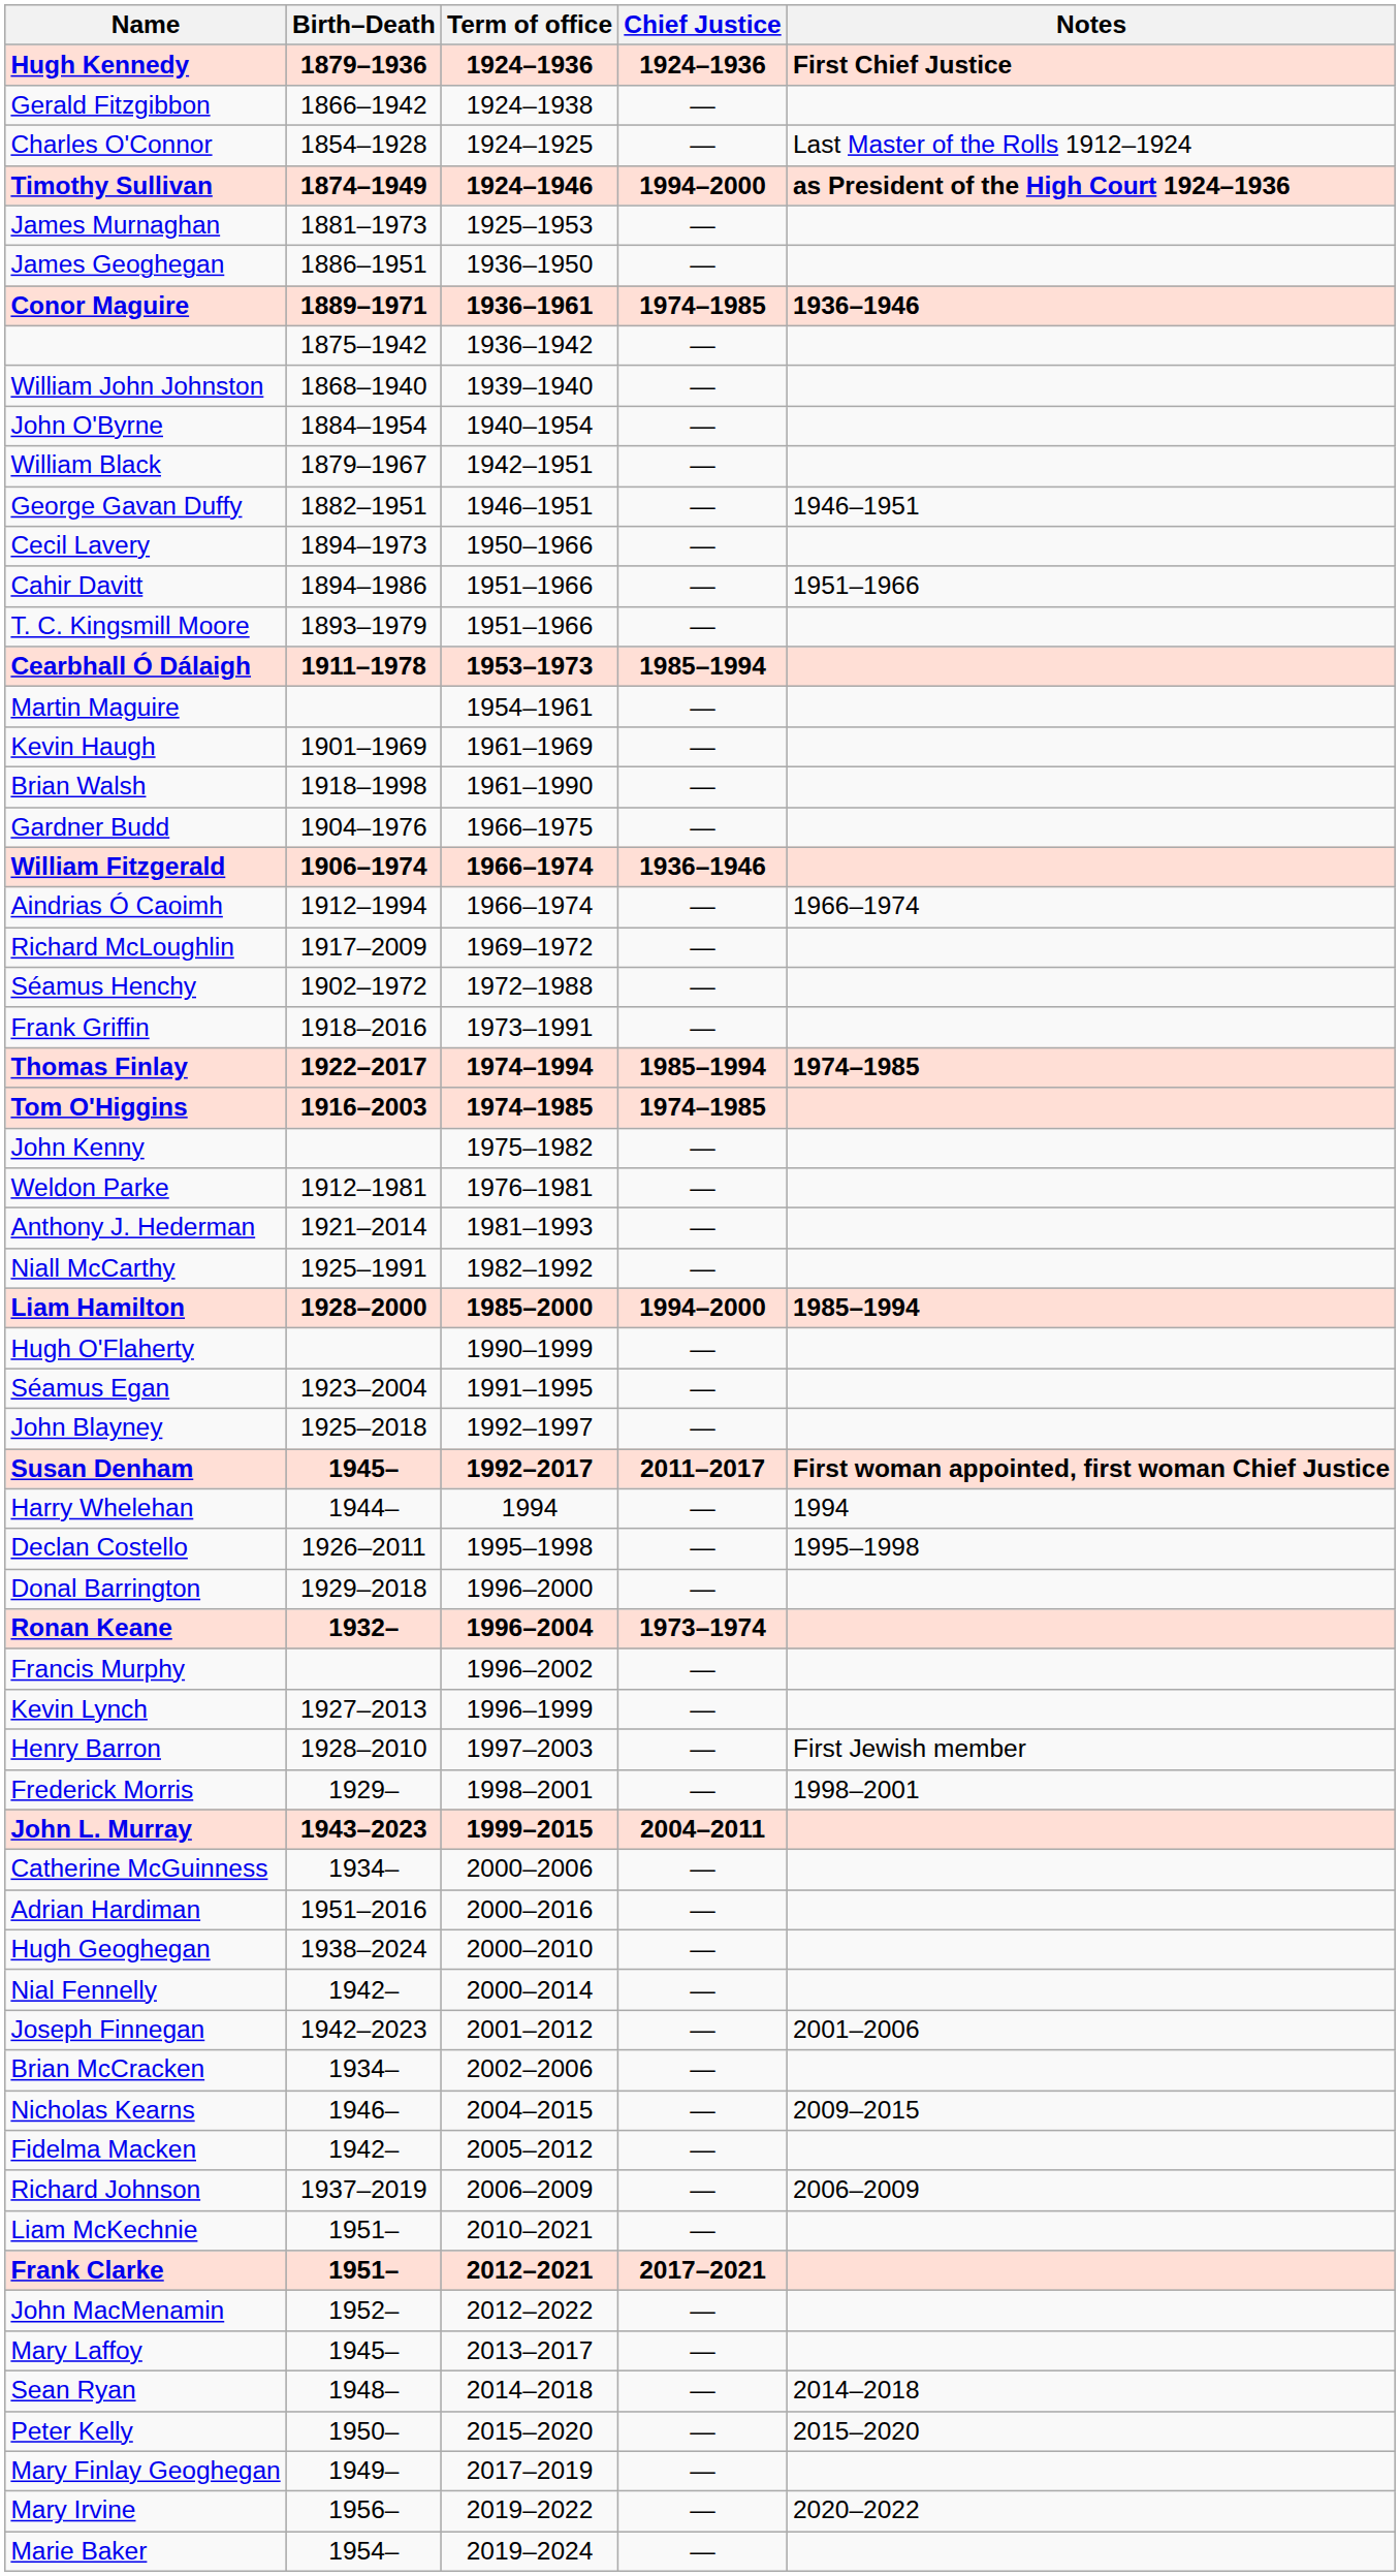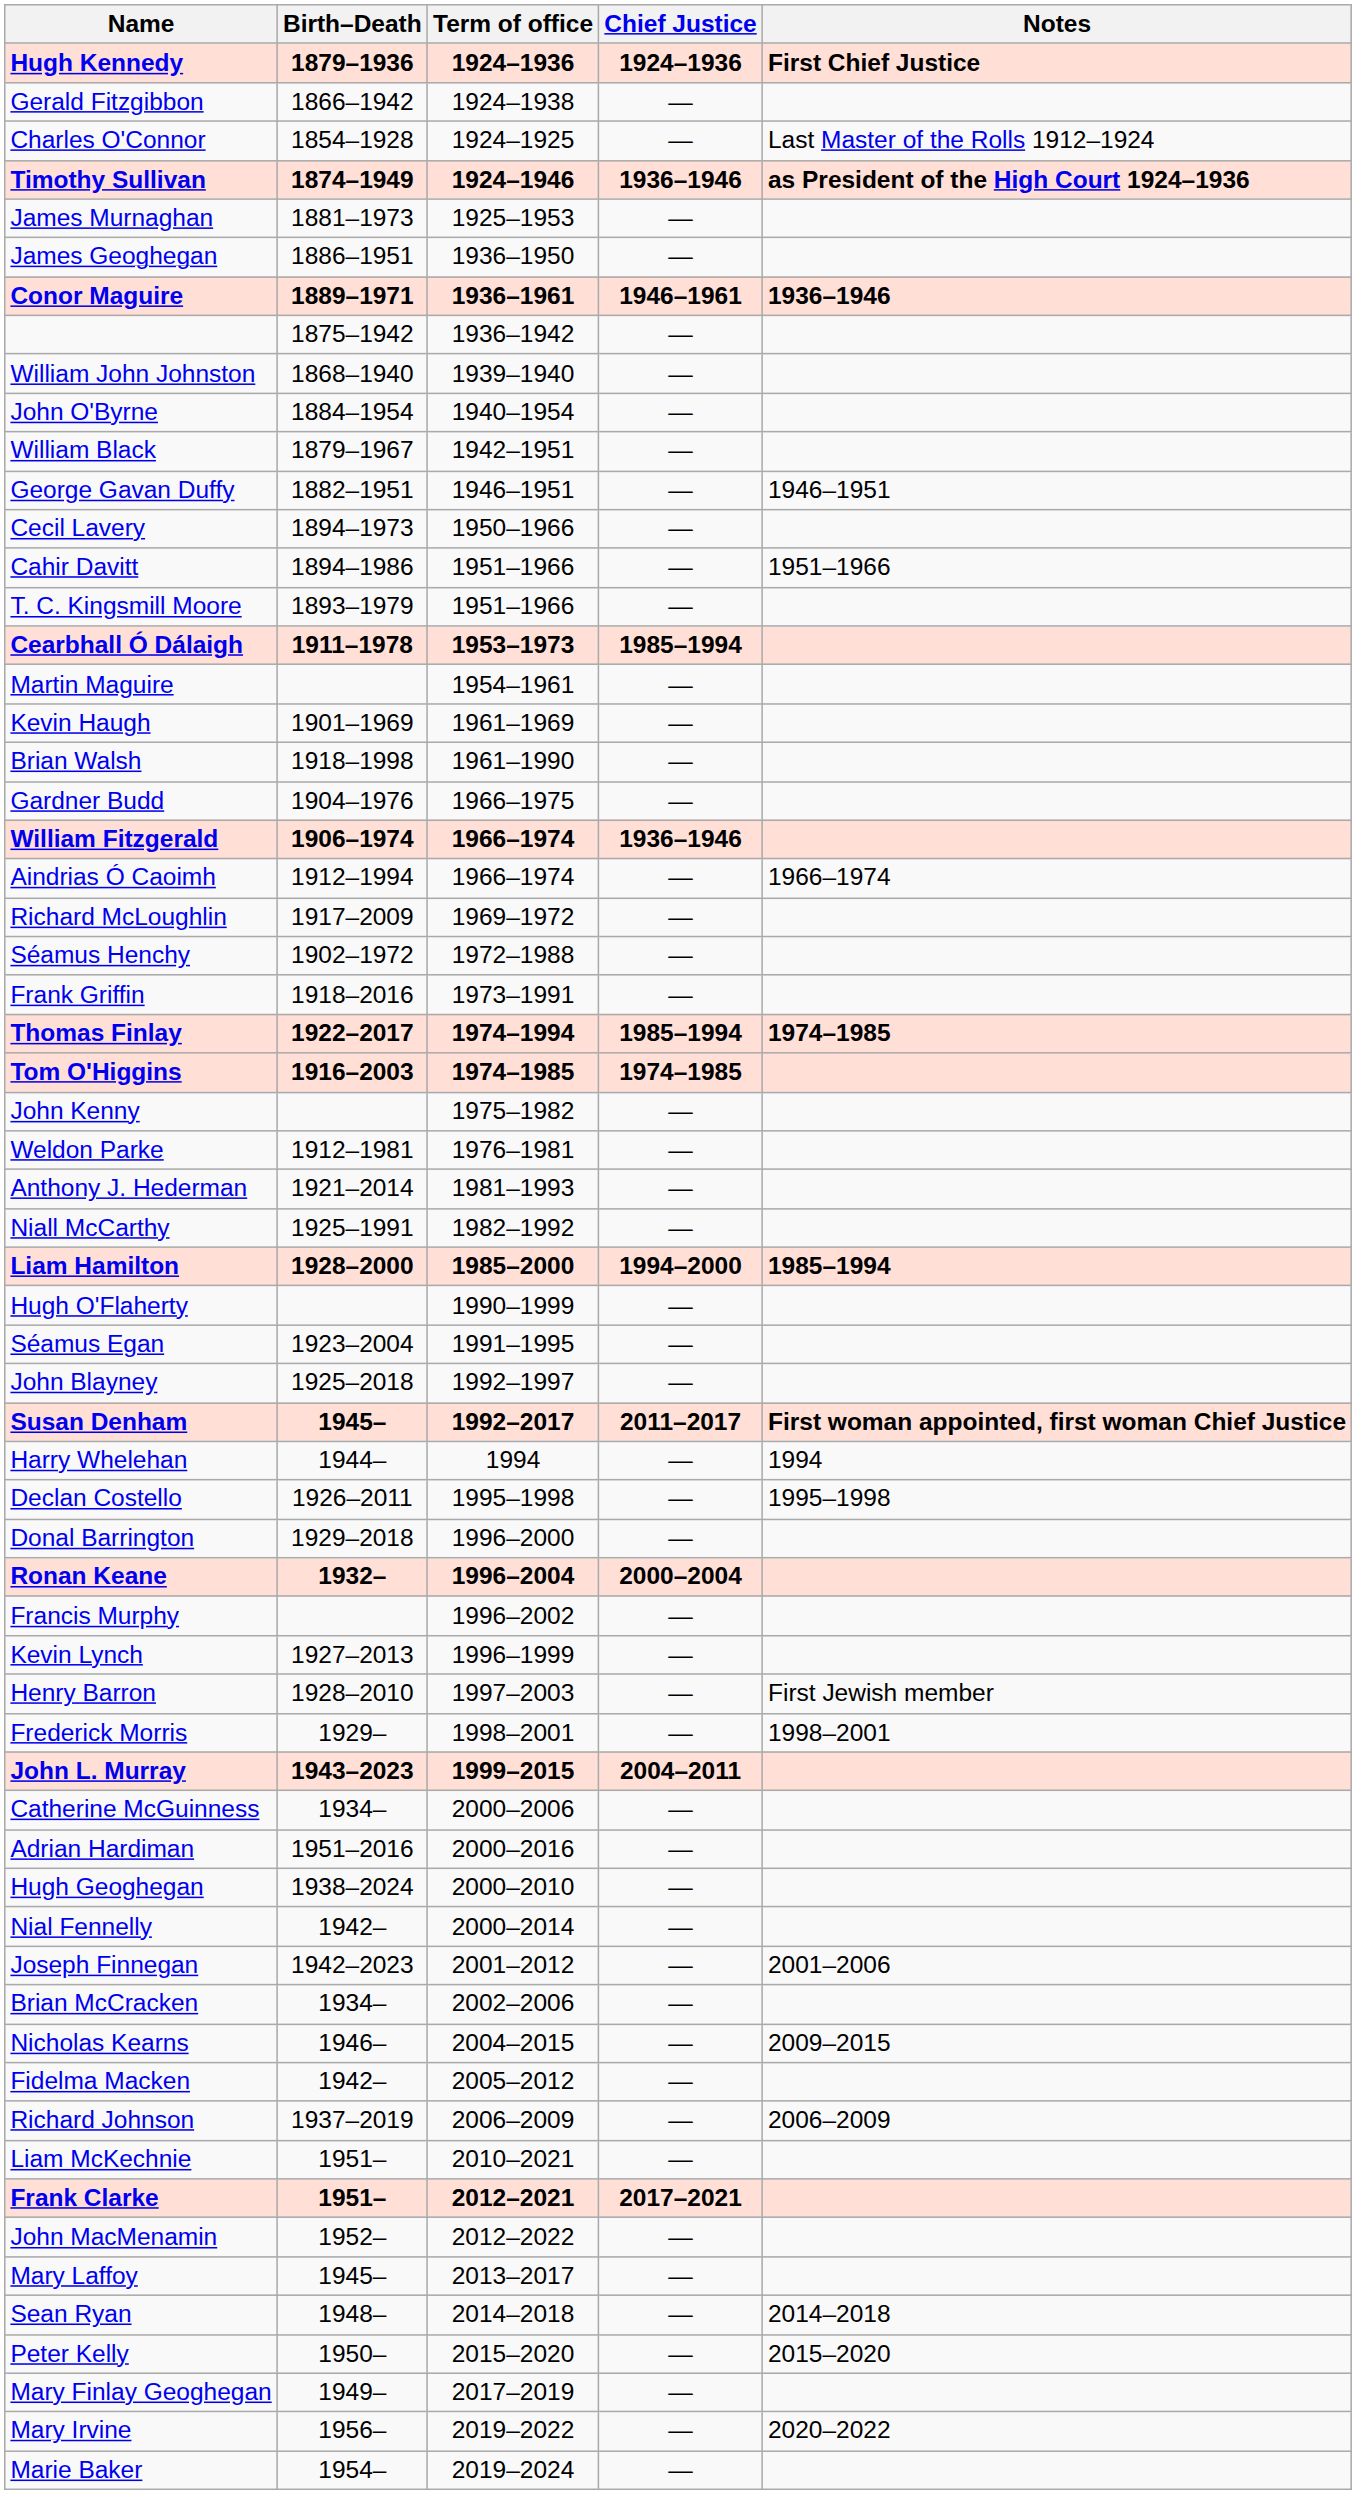 <table class ="wikitable">
 <tr>
 <th>Name</th>
 <th>Birth–Death</th>
 <th>Term of office</th>
 <th><a href='#'>Chief Justice</a></th>
 <th>Notes</th>
 </tr>
 <tr style="font-weight:bold; background:#FFDFD6;">
 <td><a href='#'>Hugh Kennedy</a></td>
 <td align=center>1879–1936</td>
 <td align=center>1924–1936</td>
 <td align=center>1924–1936</td>
 <td>First Chief Justice</td>
 </tr>
 <tr>
 <td><a href='#'>Gerald Fitzgibbon</a></td>
 <td align=center>1866–1942</td>
 <td align=center>1924–1938</td>
 <td align=center>—</td>
 <td></td>
 </tr>
 <tr>
 <td><a href='#'>Charles O'Connor</a></td>
 <td align=center>1854–1928</td>
 <td align=center>1924–1925</td>
 <td align=center>—</td>
 <td>Last <a href='#'>Master of the Rolls</a> 1912–1924</td>
 </tr>
 <tr style="font-weight:bold; background:#FFDFD6;">
 <td><a href='#'>Timothy Sullivan</a></td>
 <td align=center>1874–1949</td>
 <td align=center>1924–1946</td>
-<td align=center>1994–2000</td>
+<td align=center>1936–1946</td>
 <td> as President of the <a href='#'>High Court</a> 1924–1936</td>
 </tr>
 <tr>
 <td><a href='#'>James Murnaghan</a></td>
 <td align=center>1881–1973</td>
 <td align=center>1925–1953</td>
 <td align=center>—</td>
 <td></td>
 </tr>
 <tr>
 <td><a href='#'>James Geoghegan</a></td>
 <td align=center>1886–1951</td>
 <td align=center>1936–1950</td>
 <td align=center>—</td>
 <td></td>
 </tr>
 <tr style="font-weight:bold; background:#FFDFD6;">
 <td><a href='#'>Conor Maguire</a></td>
 <td align=center>1889–1971</td>
 <td align=center>1936–1961</td>
-<td align=center>1974–1985</td>
+<td align=center>1946–1961</td>
 <td> 1936–1946</td>
 </tr>
 <tr>
 <td></td>
 <td align=center>1875–1942</td>
 <td align=center>1936–1942</td>
 <td align=center>—</td>
 <td></td>
 </tr>
 <tr>
 <td><a href='#'>William John Johnston</a></td>
 <td align=center>1868–1940</td>
 <td align=center>1939–1940</td>
 <td align=center>—</td>
 <td></td>
 </tr>
 <tr>
 <td><a href='#'>John O'Byrne</a></td>
 <td align=center>1884–1954</td>
 <td align=center>1940–1954</td>
 <td align=center>—</td>
 <td></td>
 </tr>
 <tr>
 <td><a href='#'>William Black</a></td>
 <td align=center>1879–1967</td>
 <td align=center>1942–1951</td>
 <td align=center>—</td>
 <td></td>
 </tr>
 <tr>
 <td><a href='#'>George Gavan Duffy</a></td>
 <td align=center>1882–1951</td>
 <td align=center>1946–1951</td>
 <td align=center>—</td>
 <td> 1946–1951</td>
 </tr>
 <tr>
 <td><a href='#'>Cecil Lavery</a></td>
 <td align=center>1894–1973</td>
 <td align=center>1950–1966</td>
 <td align=center>—</td>
 <td></td>
 </tr>
 <tr>
 <td><a href='#'>Cahir Davitt</a></td>
 <td align=center>1894–1986</td>
 <td align=center>1951–1966</td>
 <td align=center>—</td>
 <td> 1951–1966</td>
 </tr>
 <tr>
 <td><a href='#'>T. C. Kingsmill Moore</a></td>
 <td align=center>1893–1979</td>
 <td align=center>1951–1966</td>
 <td align=center>—</td>
 <td></td>
 </tr>
 <tr style="font-weight:bold; background:#FFDFD6;">
 <td><a href='#'>Cearbhall Ó Dálaigh</a></td>
 <td align=center>1911–1978</td>
 <td align=center>1953–1973</td>
 <td align=center>1985–1994</td>
 <td></td>
 </tr>
 <tr>
 <td><a href='#'>Martin Maguire</a></td>
 <td align=center></td>
 <td align=center>1954–1961</td>
 <td align=center>—</td>
 <td></td>
 </tr>
 <tr>
 <td><a href='#'>Kevin Haugh</a></td>
 <td align=center>1901–1969</td>
 <td align=center>1961–1969</td>
 <td align=center>—</td>
 <td></td>
 </tr>
 <tr>
 <td><a href='#'>Brian Walsh</a></td>
 <td align=center>1918–1998</td>
 <td align=center>1961–1990</td>
 <td align=center>—</td>
 <td></td>
 </tr>
 <tr>
 <td><a href='#'>Gardner Budd</a></td>
 <td align=center>1904–1976</td>
 <td align=center>1966–1975</td>
 <td align=center>—</td>
 <td></td>
 </tr>
 <tr style="font-weight:bold; background:#FFDFD6;">
 <td><a href='#'>William Fitzgerald</a></td>
 <td align=center>1906–1974</td>
 <td align=center>1966–1974</td>
 <td align=center>1936–1946</td>
 <td></td>
 </tr>
 <tr>
 <td><a href='#'>Aindrias Ó Caoimh</a></td>
 <td align=center>1912–1994</td>
 <td align=center>1966–1974</td>
 <td align=center>—</td>
 <td> 1966–1974</td>
 </tr>
 <tr>
 <td><a href='#'>Richard McLoughlin</a></td>
 <td align=center>1917–2009</td>
 <td align=center>1969–1972</td>
 <td align=center>—</td>
 <td></td>
 </tr>
 <tr>
 <td><a href='#'>Séamus Henchy</a></td>
 <td align=center>1902–1972</td>
 <td align=center>1972–1988</td>
 <td align=center>—</td>
 <td></td>
 </tr>
 <tr>
 <td><a href='#'>Frank Griffin</a></td>
 <td align=center>1918–2016</td>
 <td align=center>1973–1991</td>
 <td align=center>—</td>
 <td></td>
 </tr>
 <tr style="font-weight:bold; background:#FFDFD6;">
 <td><a href='#'>Thomas Finlay</a></td>
 <td align=center>1922–2017</td>
 <td align=center>1974–1994</td>
 <td align=center>1985–1994</td>
 <td> 1974–1985</td>
 </tr>
 <tr style="font-weight:bold; background:#FFDFD6;">
 <td><a href='#'>Tom O'Higgins</a></td>
 <td align=center>1916–2003</td>
 <td align=center>1974–1985</td>
 <td align=center>1974–1985</td>
 <td></td>
 </tr>
 <tr>
 <td><a href='#'>John Kenny</a></td>
 <td align=center></td>
 <td align=center>1975–1982</td>
 <td align=center>—</td>
 <td></td>
 </tr>
 <tr>
 <td><a href='#'>Weldon Parke</a></td>
 <td align=center>1912–1981</td>
 <td align=center>1976–1981</td>
 <td align=center>—</td>
 <td></td>
 </tr>
 <tr>
 <td><a href='#'>Anthony J. Hederman</a></td>
 <td align=center>1921–2014</td>
 <td align=center>1981–1993</td>
 <td align=center>—</td>
 <td></td>
 </tr>
 <tr>
 <td><a href='#'>Niall McCarthy</a></td>
 <td align=center>1925–1991</td>
 <td align=center>1982–1992</td>
 <td align=center>—</td>
 <td></td>
 </tr>
 <tr style="font-weight:bold; background:#FFDFD6;">
 <td><a href='#'>Liam Hamilton</a></td>
 <td align=center>1928–2000</td>
 <td align=center>1985–2000</td>
 <td align=center>1994–2000</td>
 <td> 1985–1994</td>
 </tr>
 <tr>
 <td><a href='#'>Hugh O'Flaherty</a></td>
 <td align=center></td>
 <td align=center>1990–1999</td>
 <td align=center>—</td>
 <td></td>
 </tr>
 <tr>
 <td><a href='#'>Séamus Egan</a></td>
 <td align=center>1923–2004</td>
 <td align=center>1991–1995</td>
 <td align=center>—</td>
 <td></td>
 </tr>
 <tr>
 <td><a href='#'>John Blayney</a></td>
 <td align=center>1925–2018</td>
 <td align=center>1992–1997</td>
 <td align=center>—</td>
 <td></td>
 </tr>
 <tr style="font-weight:bold; background:#FFDFD6;">
 <td><a href='#'>Susan Denham</a></td>
 <td align=center>1945–</td>
 <td align=center>1992–2017</td>
 <td align=center>2011–2017</td>
 <td>First woman appointed, first woman Chief Justice</td>
 </tr>
 <tr>
 <td><a href='#'>Harry Whelehan</a></td>
 <td align=center>1944–</td>
 <td align=center>1994</td>
 <td align=center>—</td>
 <td> 1994</td>
 </tr>
 <tr>
 <td><a href='#'>Declan Costello</a></td>
 <td align=center>1926–2011</td>
 <td align=center>1995–1998</td>
 <td align=center>—</td>
 <td> 1995–1998</td>
 </tr>
 <tr>
 <td><a href='#'>Donal Barrington</a></td>
 <td align=center>1929–2018</td>
 <td align=center>1996–2000</td>
 <td align=center>—</td>
 <td></td>
 </tr>
 <tr style="font-weight:bold; background:#FFDFD6;">
 <td><a href='#'>Ronan Keane</a></td>
 <td align=center>1932–</td>
 <td align=center>1996–2004</td>
-<td align=center>1973–1974</td>
+<td align=center>2000–2004</td>
 <td></td>
 </tr>
 <tr>
 <td><a href='#'>Francis Murphy</a></td>
 <td align=center></td>
 <td align=center>1996–2002</td>
 <td align=center>—</td>
 <td></td>
 </tr>
 <tr>
 <td><a href='#'>Kevin Lynch</a></td>
 <td align=center>1927–2013</td>
 <td align=center>1996–1999</td>
 <td align=center>—</td>
 <td></td>
 </tr>
 <tr>
 <td><a href='#'>Henry Barron</a></td>
 <td align=center>1928–2010</td>
 <td align=center>1997–2003</td>
 <td align=center>—</td>
 <td>First Jewish member</td>
 </tr>
 <tr>
 <td><a href='#'>Frederick Morris</a></td>
 <td align=center>1929–</td>
 <td align=center>1998–2001</td>
 <td align=center>—</td>
 <td> 1998–2001</td>
 </tr>
 <tr style="font-weight:bold; background:#FFDFD6;">
 <td><a href='#'>John L. Murray</a></td>
 <td align=center>1943–2023</td>
 <td align=center>1999–2015</td>
 <td align=center>2004–2011</td>
 <td></td>
 </tr>
 <tr>
 <td><a href='#'>Catherine McGuinness</a></td>
 <td align=center>1934–</td>
 <td align=center>2000–2006</td>
 <td align=center>—</td>
 <td></td>
 </tr>
 <tr>
 <td><a href='#'>Adrian Hardiman</a></td>
 <td align=center>1951–2016</td>
 <td align=center>2000–2016</td>
 <td align=center>—</td>
 <td></td>
 </tr>
 <tr>
 <td><a href='#'>Hugh Geoghegan</a></td>
 <td align=center>1938–2024</td>
 <td align=center>2000–2010</td>
 <td align=center>—</td>
 <td></td>
 </tr>
 <tr>
 <td><a href='#'>Nial Fennelly</a></td>
 <td align=center>1942–</td>
 <td align=center>2000–2014</td>
 <td align=center>—</td>
 <td></td>
 </tr>
 <tr>
 <td><a href='#'>Joseph Finnegan</a></td>
 <td align=center>1942–2023</td>
 <td align=center>2001–2012</td>
 <td align=center>—</td>
 <td> 2001–2006</td>
 </tr>
 <tr>
 <td><a href='#'>Brian McCracken</a></td>
 <td align=center>1934–</td>
 <td align=center>2002–2006</td>
 <td align=center>—</td>
 <td></td>
 </tr>
 <tr>
 <td><a href='#'>Nicholas Kearns</a></td>
 <td align=center>1946–</td>
 <td align=center>2004–2015</td>
 <td align=center>—</td>
 <td> 2009–2015</td>
 </tr>
 <tr>
 <td><a href='#'>Fidelma Macken</a></td>
 <td align=center>1942–</td>
 <td align=center>2005–2012</td>
 <td align=center>—</td>
 <td></td>
 </tr>
 <tr>
 <td><a href='#'>Richard Johnson</a></td>
 <td align=center>1937–2019</td>
 <td align=center>2006–2009</td>
 <td align=center>—</td>
 <td> 2006–2009</td>
 </tr>
 <tr>
 <td><a href='#'>Liam McKechnie</a></td>
 <td align=center>1951–</td>
 <td align=center>2010–2021</td>
 <td align=center>—</td>
 <td></td>
 </tr>
 <tr style="font-weight:bold; background:#FFDFD6;">
 <td><a href='#'>Frank Clarke</a></td>
 <td align=center>1951–</td>
 <td align=center>2012–2021</td>
 <td align=center>2017–2021</td>
 <td></td>
 </tr>
 <tr>
 <td><a href='#'>John MacMenamin</a></td>
 <td align=center>1952–</td>
 <td align=center>2012–2022</td>
 <td align=center>—</td>
 <td></td>
 </tr>
 <tr>
 <td><a href='#'>Mary Laffoy</a></td>
 <td align=center>1945–</td>
 <td align=center>2013–2017</td>
 <td align=center>—</td>
 <td></td>
 </tr>
 <tr>
 <td><a href='#'>Sean Ryan</a></td>
 <td align=center>1948–</td>
 <td align=center>2014–2018</td>
 <td align=center>—</td>
 <td> 2014–2018</td>
 </tr>
 <tr>
 <td><a href='#'>Peter Kelly</a></td>
 <td align=center>1950–</td>
 <td align=center>2015–2020</td>
 <td align=center>—</td>
 <td> 2015–2020</td>
 </tr>
 <tr>
 <td><a href='#'>Mary Finlay Geoghegan</a></td>
 <td align=center>1949–</td>
 <td align=center>2017–2019</td>
 <td align=center>—</td>
 <td></td>
 </tr>
 <tr>
 <td><a href='#'>Mary Irvine</a></td>
 <td align=center>1956–</td>
 <td align=center>2019–2022</td>
 <td align=center>—</td>
 <td> 2020–2022</td>
 </tr>
 <tr>
 <td><a href='#'>Marie Baker</a></td>
 <td align=center>1954–</td>
 <td align=center>2019–2024</td>
 <td align=center>—</td>
 <td></td>
 </tr>
 <tr>
 </tr>
 </table>
